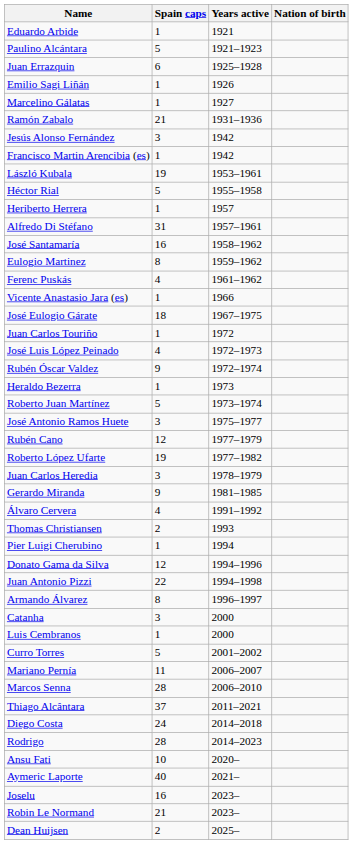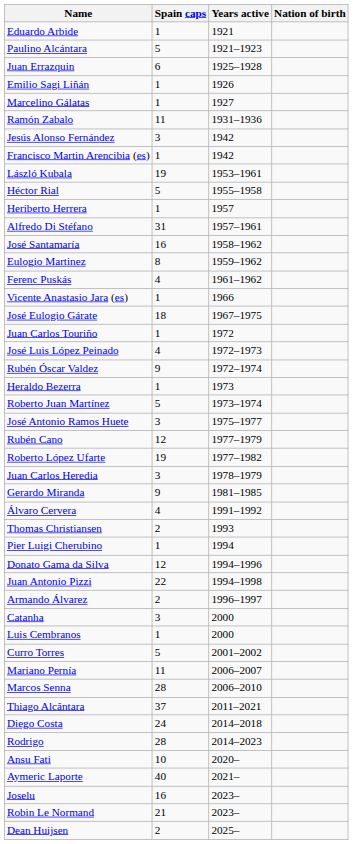 <table class="wikitable sortable">
 <tr>
 <th>Name</th>
 <th>Spain <a href='#'>caps</a></th>
 <th>Years active</th>
 <th>Nation of birth</th>
 </tr>
 <tr>
 <td><a href='#'>Eduardo Arbide</a></td>
 <td>1</td>
 <td>1921</td>
 <td></td>
 </tr>
 <tr>
 <td><a href='#'>Paulino Alcántara</a></td>
 <td>5</td>
 <td>1921–1923</td>
 <td></td>
 </tr>
 <tr>
 <td><a href='#'>Juan Errazquin</a></td>
 <td>6</td>
 <td>1925–1928</td>
 <td></td>
 </tr>
 <tr>
 <td><a href='#'>Emilio Sagi Liñán</a></td>
 <td>1</td>
 <td>1926</td>
 <td></td>
 </tr>
 <tr>
 <td><a href='#'>Marcelino Gálatas</a></td>
 <td>1</td>
 <td>1927</td>
 <td></td>
 </tr>
 <tr>
 <td><a href='#'>Ramón Zabalo</a></td>
-<td>21</td>
+<td>11</td>
 <td>1931–1936</td>
 <td></td>
 </tr>
 <tr>
 <td><a href='#'>Jesús Alonso Fernández</a></td>
 <td>3</td>
 <td>1942</td>
 <td></td>
 </tr>
 <tr>
 <td><a href='#'>Francisco Martin Arencibia</a> (<a href='#'>es</a>)</td>
 <td>1</td>
 <td>1942</td>
 <td></td>
 </tr>
 <tr>
 <td><a href='#'>László Kubala</a></td>
 <td>19</td>
 <td>1953–1961</td>
 <td></td>
 </tr>
 <tr>
 <td><a href='#'>Héctor Rial</a></td>
 <td>5</td>
 <td>1955–1958</td>
 <td></td>
 </tr>
 <tr>
 <td><a href='#'>Heriberto Herrera</a></td>
 <td>1</td>
 <td>1957</td>
 <td></td>
 </tr>
 <tr>
 <td><a href='#'>Alfredo Di Stéfano</a></td>
 <td>31</td>
 <td>1957–1961</td>
 <td></td>
 </tr>
 <tr>
 <td><a href='#'>José Santamaría</a></td>
 <td>16</td>
 <td>1958–1962</td>
 <td></td>
 </tr>
 <tr>
 <td><a href='#'>Eulogio Martinez</a></td>
 <td>8</td>
 <td>1959–1962</td>
 <td></td>
 </tr>
 <tr>
 <td><a href='#'>Ferenc Puskás</a></td>
 <td>4</td>
 <td>1961–1962</td>
 <td></td>
 </tr>
 <tr>
 <td><a href='#'>Vicente Anastasio Jara</a> (<a href='#'>es</a>)</td>
 <td>1</td>
 <td>1966</td>
 <td></td>
 </tr>
 <tr>
 <td><a href='#'>José Eulogio Gárate</a></td>
 <td>18</td>
 <td>1967–1975</td>
 <td></td>
 </tr>
 <tr>
 <td><a href='#'>Juan Carlos Touriño</a></td>
 <td>1</td>
 <td>1972</td>
 <td></td>
 </tr>
 <tr>
 <td><a href='#'>José Luis López Peinado</a></td>
 <td>4</td>
 <td>1972–1973</td>
 <td></td>
 </tr>
 <tr>
 <td><a href='#'>Rubén Óscar Valdez</a></td>
 <td>9</td>
 <td>1972–1974</td>
 <td></td>
 </tr>
 <tr>
 <td><a href='#'>Heraldo Bezerra</a></td>
 <td>1</td>
 <td>1973</td>
 <td></td>
 </tr>
 <tr>
 <td><a href='#'>Roberto Juan Martínez</a></td>
 <td>5</td>
 <td>1973–1974</td>
 <td></td>
 </tr>
 <tr>
 <td><a href='#'>José Antonio Ramos Huete</a></td>
 <td>3</td>
 <td>1975–1977</td>
 <td></td>
 </tr>
 <tr>
 <td><a href='#'>Rubén Cano</a></td>
 <td>12</td>
 <td>1977–1979</td>
 <td></td>
 </tr>
 <tr>
 <td><a href='#'>Roberto López Ufarte</a></td>
 <td>19</td>
 <td>1977–1982</td>
 <td></td>
 </tr>
 <tr>
 <td><a href='#'>Juan Carlos Heredia</a></td>
 <td>3</td>
 <td>1978–1979</td>
 <td></td>
 </tr>
 <tr>
 <td><a href='#'>Gerardo Miranda</a></td>
 <td>9</td>
 <td>1981–1985</td>
 <td></td>
 </tr>
 <tr>
 <td><a href='#'>Álvaro Cervera</a></td>
 <td>4</td>
 <td>1991–1992</td>
 <td></td>
 </tr>
 <tr>
 <td><a href='#'>Thomas Christiansen</a></td>
 <td>2</td>
 <td>1993</td>
 <td></td>
 </tr>
 <tr>
 <td><a href='#'>Pier Luigi Cherubino</a></td>
 <td>1</td>
 <td>1994</td>
 <td></td>
 </tr>
 <tr>
 <td><a href='#'>Donato Gama da Silva</a></td>
 <td>12</td>
 <td>1994–1996</td>
 <td></td>
 </tr>
 <tr>
 <td><a href='#'>Juan Antonio Pizzi</a></td>
 <td>22</td>
 <td>1994–1998</td>
 <td></td>
 </tr>
 <tr>
 <td><a href='#'>Armando Álvarez</a></td>
-<td>8</td>
+<td>2</td>
 <td>1996–1997</td>
 <td></td>
 </tr>
 <tr>
 <td><a href='#'>Catanha</a></td>
 <td>3</td>
 <td>2000</td>
 <td></td>
 </tr>
 <tr>
 <td><a href='#'>Luis Cembranos</a></td>
 <td>1</td>
 <td>2000</td>
 <td></td>
 </tr>
 <tr>
 <td><a href='#'>Curro Torres</a></td>
 <td>5</td>
 <td>2001–2002</td>
 <td></td>
 </tr>
 <tr>
 <td><a href='#'>Mariano Pernía</a></td>
 <td>11</td>
 <td>2006–2007</td>
 <td></td>
 </tr>
 <tr>
 <td><a href='#'>Marcos Senna</a></td>
 <td>28</td>
 <td>2006–2010</td>
 <td></td>
 </tr>
 <tr>
 <td><a href='#'>Thiago Alcântara</a></td>
 <td>37</td>
 <td>2011–2021</td>
 <td></td>
 </tr>
 <tr>
 <td><a href='#'>Diego Costa</a></td>
 <td>24</td>
 <td>2014–2018</td>
 <td></td>
 </tr>
 <tr>
 <td><a href='#'>Rodrigo</a></td>
 <td>28</td>
 <td>2014–2023</td>
 <td></td>
 </tr>
 <tr>
 <td><a href='#'>Ansu Fati</a></td>
 <td>10</td>
 <td>2020–</td>
 <td></td>
 </tr>
 <tr>
 <td><a href='#'>Aymeric Laporte</a></td>
 <td>40</td>
 <td>2021–</td>
 <td></td>
 </tr>
 <tr>
 <td><a href='#'>Joselu</a></td>
 <td>16</td>
 <td>2023–</td>
 <td></td>
 </tr>
 <tr>
 <td><a href='#'>Robin Le Normand</a></td>
 <td>21</td>
 <td>2023–</td>
 <td></td>
 </tr>
 <tr>
 <td><a href='#'>Dean Huijsen</a></td>
 <td>2</td>
 <td>2025–</td>
 <td></td>
 </tr>
 </table>
